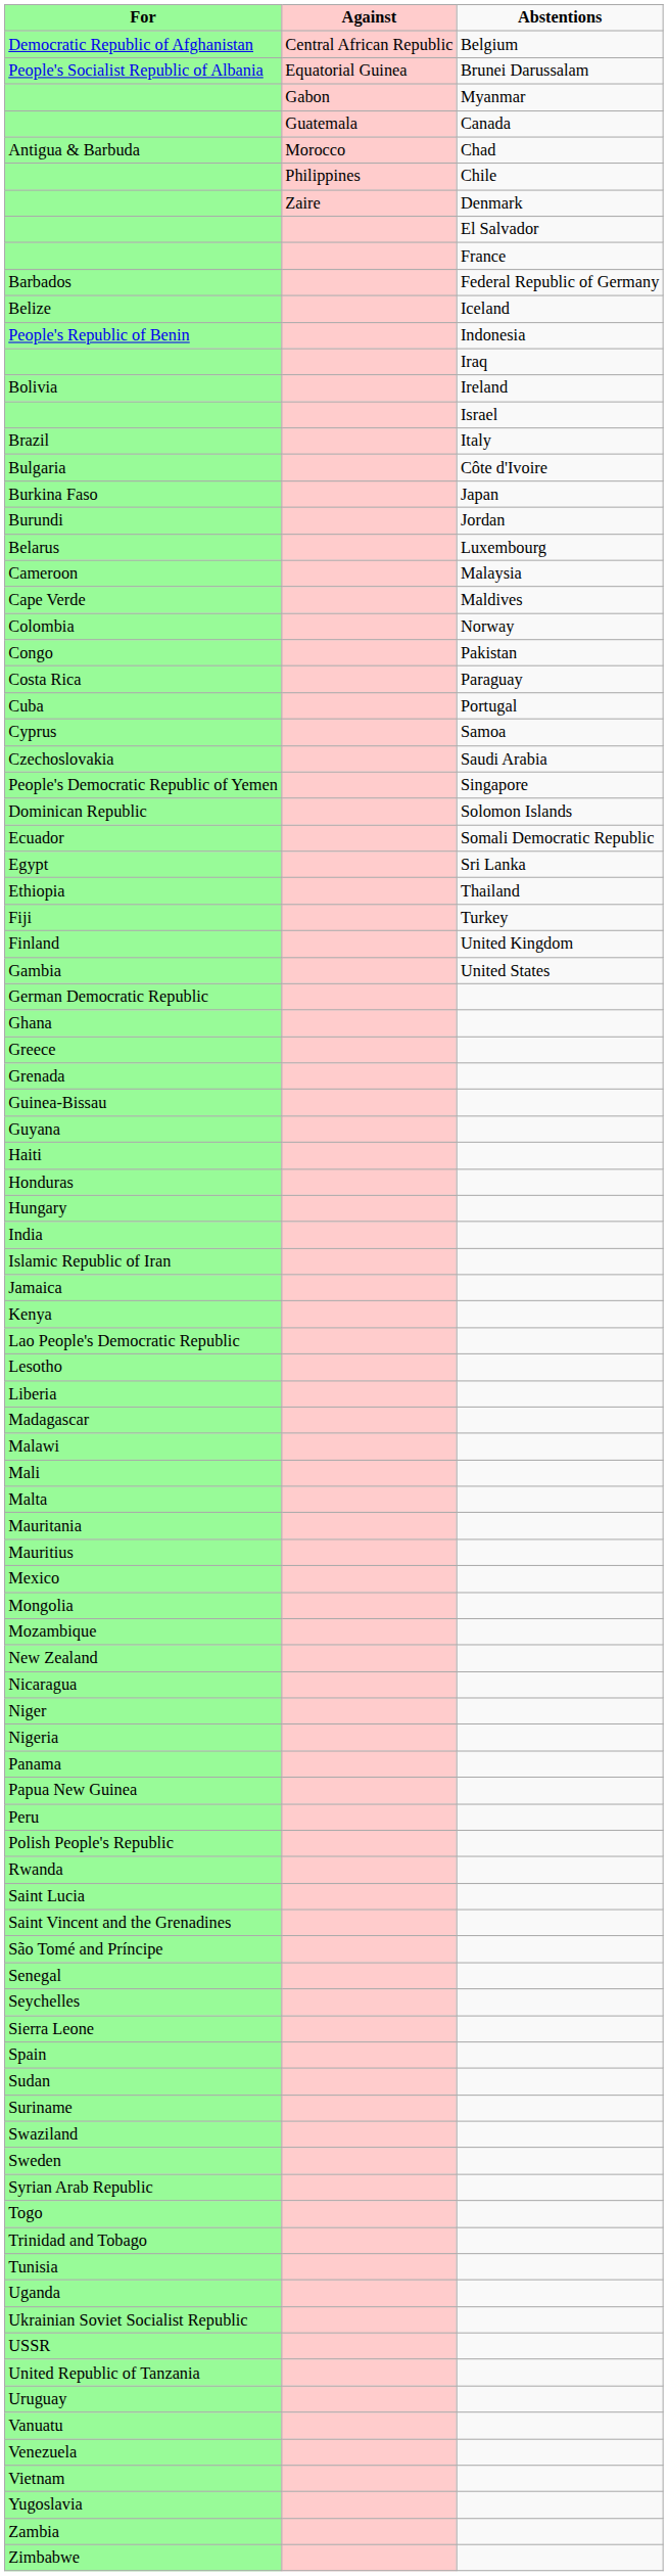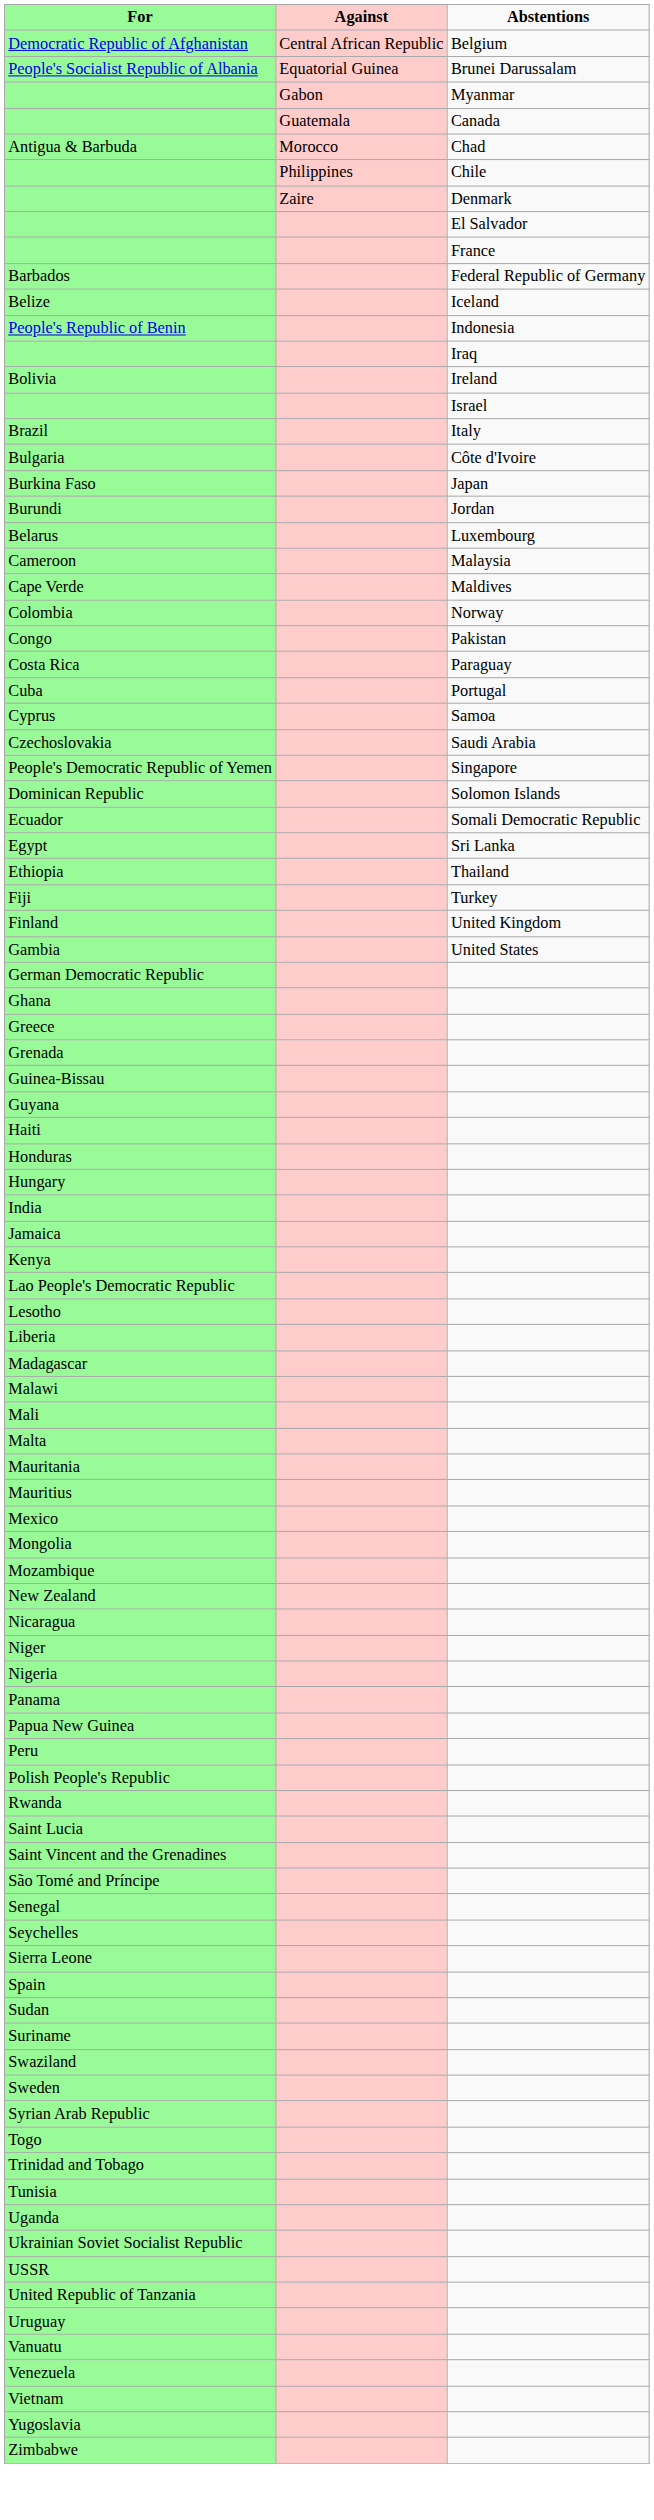 <table class="sortable wikitable">
 <tr>
 <td width="" align="center" bgcolor="98FB98"><strong>For</strong></td>
 <td width="" align="center" bgcolor="#ffcccc"><strong>Against</strong></td>
 <td width="" align="center" bgcolor=""><strong>Abstentions</strong></td>
 </tr>
 <tr>
 <td bgcolor="98FB98"> <a href='#'>Democratic Republic of Afghanistan</a></td>
 <td bgcolor="#ffcccc">Central African Republic</td>
 <td>Belgium</td>
 </tr>
 <tr>
 <td bgcolor="98FB98"> <a href='#'>People's Socialist Republic of Albania</a></td>
 <td bgcolor="#ffcccc">Equatorial Guinea</td>
 <td>Brunei Darussalam</td>
 </tr>
 <tr>
 <td bgcolor="98FB98"></td>
 <td bgcolor="#ffcccc">Gabon</td>
 <td>Myanmar</td>
 </tr>
 <tr>
 <td bgcolor="98FB98"></td>
 <td bgcolor="#ffcccc">Guatemala</td>
 <td>Canada</td>
 </tr>
 <tr>
 <td bgcolor="98FB98">Antigua & Barbuda</td>
 <td bgcolor="#ffcccc">Morocco</td>
 <td>Chad</td>
 </tr>
 <tr>
 <td bgcolor="98FB98"></td>
 <td bgcolor="#ffcccc">Philippines</td>
 <td>Chile</td>
 </tr>
 <tr>
 <td bgcolor="98FB98"></td>
 <td bgcolor="#ffcccc">Zaire</td>
 <td>Denmark</td>
 </tr>
 <tr>
 <td bgcolor="98FB98"></td>
 <td bgcolor="#ffcccc"></td>
 <td>El Salvador</td>
 </tr>
 <tr>
 <td bgcolor="98FB98"></td>
 <td bgcolor="#ffcccc"></td>
 <td>France</td>
 </tr>
 <tr>
 <td bgcolor="98FB98">Barbados</td>
 <td bgcolor="#ffcccc"></td>
 <td>Federal Republic of Germany</td>
 </tr>
 <tr>
 <td bgcolor="98FB98">Belize</td>
 <td bgcolor="#ffcccc"></td>
 <td>Iceland</td>
 </tr>
 <tr>
 <td bgcolor="98FB98"> <a href='#'>People's Republic of Benin</a></td>
 <td bgcolor="#ffcccc"></td>
 <td>Indonesia</td>
 </tr>
 <tr>
 <td bgcolor="98FB98"></td>
 <td bgcolor="#ffcccc"></td>
 <td>Iraq</td>
 </tr>
 <tr>
 <td bgcolor="98FB98">Bolivia</td>
 <td bgcolor="#ffcccc"></td>
 <td>Ireland</td>
 </tr>
 <tr>
 <td bgcolor="98FB98"></td>
 <td bgcolor="#ffcccc"></td>
 <td>Israel</td>
 </tr>
 <tr>
 <td bgcolor="98FB98">Brazil</td>
 <td bgcolor="#ffcccc"></td>
 <td>Italy</td>
 </tr>
 <tr>
 <td bgcolor="98FB98">Bulgaria</td>
 <td bgcolor="#ffcccc"></td>
 <td>Côte d'Ivoire</td>
 </tr>
 <tr>
 <td bgcolor="98FB98">Burkina Faso</td>
 <td bgcolor="#ffcccc"></td>
 <td>Japan</td>
 </tr>
 <tr>
 <td bgcolor="98FB98">Burundi</td>
 <td bgcolor="#ffcccc"></td>
 <td>Jordan</td>
 </tr>
 <tr>
 <td bgcolor="98FB98">Belarus</td>
 <td bgcolor="#ffcccc"></td>
 <td>Luxembourg</td>
 </tr>
 <tr>
 <td bgcolor="98FB98">Cameroon</td>
 <td bgcolor="#ffcccc"></td>
 <td>Malaysia</td>
 </tr>
 <tr>
 <td bgcolor="98FB98">Cape Verde</td>
 <td bgcolor="#ffcccc"></td>
 <td>Maldives</td>
 </tr>
 <tr>
 <td bgcolor="98FB98">Colombia</td>
 <td bgcolor="#ffcccc"></td>
 <td>Norway</td>
 </tr>
 <tr>
 <td bgcolor="98FB98">Congo</td>
 <td bgcolor="#ffcccc"></td>
 <td>Pakistan</td>
 </tr>
 <tr>
 <td bgcolor="98FB98">Costa Rica</td>
 <td bgcolor="#ffcccc"></td>
 <td>Paraguay</td>
 </tr>
 <tr>
 <td bgcolor="98FB98">Cuba</td>
 <td bgcolor="#ffcccc"></td>
 <td>Portugal</td>
 </tr>
 <tr>
 <td bgcolor="98FB98">Cyprus</td>
 <td bgcolor="#ffcccc"></td>
 <td>Samoa</td>
 </tr>
 <tr>
 <td bgcolor="98FB98">Czechoslovakia</td>
 <td bgcolor="#ffcccc"></td>
 <td>Saudi Arabia</td>
 </tr>
 <tr>
 <td bgcolor="98FB98">People's Democratic Republic of Yemen</td>
 <td bgcolor="#ffcccc"></td>
 <td>Singapore</td>
 </tr>
 <tr>
 <td bgcolor="98FB98">Dominican Republic</td>
 <td bgcolor="#ffcccc"></td>
 <td>Solomon Islands</td>
 </tr>
 <tr>
 <td bgcolor="98FB98">Ecuador</td>
 <td bgcolor="#ffcccc"></td>
 <td>Somali Democratic Republic</td>
 </tr>
 <tr>
 <td bgcolor="98FB98">Egypt</td>
 <td bgcolor="#ffcccc"></td>
 <td>Sri Lanka</td>
 </tr>
 <tr>
 <td bgcolor="98FB98">Ethiopia</td>
 <td bgcolor="#ffcccc"></td>
 <td>Thailand</td>
 </tr>
 <tr>
 <td bgcolor="98FB98">Fiji</td>
 <td bgcolor="#ffcccc"></td>
 <td>Turkey</td>
 </tr>
 <tr>
 <td bgcolor="98FB98">Finland</td>
 <td bgcolor="#ffcccc"></td>
 <td>United Kingdom</td>
 </tr>
 <tr>
 <td bgcolor="98FB98">Gambia</td>
 <td bgcolor="#ffcccc"></td>
 <td>United States</td>
 </tr>
 <tr>
 <td bgcolor="98FB98">German Democratic Republic</td>
 <td bgcolor="#ffcccc"></td>
 <td></td>
 </tr>
 <tr>
 <td bgcolor="98FB98">Ghana</td>
 <td bgcolor="#ffcccc"></td>
 <td></td>
 </tr>
 <tr>
 <td bgcolor="98FB98">Greece</td>
 <td bgcolor="#ffcccc"></td>
 <td></td>
 </tr>
 <tr>
 <td bgcolor="98FB98">Grenada</td>
 <td bgcolor="#ffcccc"></td>
 <td></td>
 </tr>
 <tr>
 <td bgcolor="98FB98">Guinea-Bissau</td>
 <td bgcolor="#ffcccc"></td>
 <td></td>
 </tr>
 <tr>
 <td bgcolor="98FB98">Guyana</td>
 <td bgcolor="#ffcccc"></td>
 <td></td>
 </tr>
 <tr>
 <td bgcolor="98FB98">Haiti</td>
 <td bgcolor="#ffcccc"></td>
 <td></td>
 </tr>
 <tr>
 <td bgcolor="98FB98">Honduras</td>
 <td bgcolor="#ffcccc"></td>
 <td></td>
 </tr>
 <tr>
 <td bgcolor="98FB98">Hungary</td>
 <td bgcolor="#ffcccc"></td>
 <td></td>
 </tr>
 <tr>
 <td bgcolor="98FB98">India</td>
-<td bgcolor="#ffcccc"></td>
-<td></td>
-</tr>
-<tr>
-<td bgcolor="98FB98">Islamic Republic of Iran</td>
 <td bgcolor="#ffcccc"></td>
 <td></td>
 </tr>
 <tr>
 <td bgcolor="98FB98">Jamaica</td>
 <td bgcolor="#ffcccc"></td>
 <td></td>
 </tr>
 <tr>
 <td bgcolor="98FB98">Kenya</td>
 <td bgcolor="#ffcccc"></td>
 <td></td>
 </tr>
 <tr>
 <td bgcolor="98FB98">Lao People's Democratic Republic</td>
 <td bgcolor="#ffcccc"></td>
 <td></td>
 </tr>
 <tr>
 <td bgcolor="98FB98">Lesotho</td>
 <td bgcolor="#ffcccc"></td>
 <td></td>
 </tr>
 <tr>
 <td bgcolor="98FB98">Liberia</td>
 <td bgcolor="#ffcccc"></td>
 <td></td>
 </tr>
 <tr>
 <td bgcolor="98FB98">Madagascar</td>
 <td bgcolor="#ffcccc"></td>
 <td></td>
 </tr>
 <tr>
 <td bgcolor="98FB98">Malawi</td>
 <td bgcolor="#ffcccc"></td>
 <td></td>
 </tr>
 <tr>
 <td bgcolor="98FB98">Mali</td>
 <td bgcolor="#ffcccc"></td>
 <td></td>
 </tr>
 <tr>
 <td bgcolor="98FB98">Malta</td>
 <td bgcolor="#ffcccc"></td>
 <td></td>
 </tr>
 <tr>
 <td bgcolor="98FB98">Mauritania</td>
 <td bgcolor="#ffcccc"></td>
 <td></td>
 </tr>
 <tr>
 <td bgcolor="98FB98">Mauritius</td>
 <td bgcolor="#ffcccc"></td>
 <td></td>
 </tr>
 <tr>
 <td bgcolor="98FB98">Mexico</td>
 <td bgcolor="#ffcccc"></td>
 <td></td>
 </tr>
 <tr>
 <td bgcolor="98FB98">Mongolia</td>
 <td bgcolor="#ffcccc"></td>
 <td></td>
 </tr>
 <tr>
 <td bgcolor="98FB98">Mozambique</td>
 <td bgcolor="#ffcccc"></td>
 <td></td>
 </tr>
 <tr>
 <td bgcolor="98FB98">New Zealand</td>
 <td bgcolor="#ffcccc"></td>
 <td></td>
 </tr>
 <tr>
 <td bgcolor="98FB98">Nicaragua</td>
 <td bgcolor="#ffcccc"></td>
 <td></td>
 </tr>
 <tr>
 <td bgcolor="98FB98">Niger</td>
 <td bgcolor="#ffcccc"></td>
 <td></td>
 </tr>
 <tr>
 <td bgcolor="98FB98">Nigeria</td>
 <td bgcolor="#ffcccc"></td>
 <td></td>
 </tr>
 <tr>
 <td bgcolor="98FB98">Panama</td>
 <td bgcolor="#ffcccc"></td>
 <td></td>
 </tr>
 <tr>
 <td bgcolor="98FB98">Papua New Guinea</td>
 <td bgcolor="#ffcccc"></td>
 <td></td>
 </tr>
 <tr>
 <td bgcolor="98FB98">Peru</td>
 <td bgcolor="#ffcccc"></td>
 <td></td>
 </tr>
 <tr>
 <td bgcolor="98FB98">Polish People's Republic</td>
 <td bgcolor="#ffcccc"></td>
 <td></td>
 </tr>
 <tr>
 <td bgcolor="98FB98">Rwanda</td>
 <td bgcolor="#ffcccc"></td>
 <td></td>
 </tr>
 <tr>
 <td bgcolor="98FB98">Saint Lucia</td>
 <td bgcolor="#ffcccc"></td>
 <td></td>
 </tr>
 <tr>
 <td bgcolor="98FB98">Saint Vincent and the Grenadines</td>
 <td bgcolor="#ffcccc"></td>
 <td></td>
 </tr>
 <tr>
 <td bgcolor="98FB98">São Tomé and Príncipe</td>
 <td bgcolor="#ffcccc"></td>
 <td></td>
 </tr>
 <tr>
 <td bgcolor="98FB98">Senegal</td>
 <td bgcolor="#ffcccc"></td>
 <td></td>
 </tr>
 <tr>
 <td bgcolor="98FB98">Seychelles</td>
 <td bgcolor="#ffcccc"></td>
 <td></td>
 </tr>
 <tr>
 <td bgcolor="98FB98">Sierra Leone</td>
 <td bgcolor="#ffcccc"></td>
 <td></td>
 </tr>
 <tr>
 <td bgcolor="98FB98">Spain</td>
 <td bgcolor="#ffcccc"></td>
 <td></td>
 </tr>
 <tr>
 <td bgcolor="98FB98">Sudan</td>
 <td bgcolor="#ffcccc"></td>
 <td></td>
 </tr>
 <tr>
 <td bgcolor="98FB98">Suriname</td>
 <td bgcolor="#ffcccc"></td>
 <td></td>
 </tr>
 <tr>
 <td bgcolor="98FB98">Swaziland</td>
 <td bgcolor="#ffcccc"></td>
 <td></td>
 </tr>
 <tr>
 <td bgcolor="98FB98">Sweden</td>
 <td bgcolor="#ffcccc"></td>
 <td></td>
 </tr>
 <tr>
 <td bgcolor="98FB98">Syrian Arab Republic</td>
 <td bgcolor="#ffcccc"></td>
 <td></td>
 </tr>
 <tr>
 <td bgcolor="98FB98">Togo</td>
 <td bgcolor="#ffcccc"></td>
 <td></td>
 </tr>
 <tr>
 <td bgcolor="98FB98">Trinidad and Tobago</td>
 <td bgcolor="#ffcccc"></td>
 <td></td>
 </tr>
 <tr>
 <td bgcolor="98FB98">Tunisia</td>
 <td bgcolor="#ffcccc"></td>
 <td></td>
 </tr>
 <tr>
 <td bgcolor="98FB98">Uganda</td>
 <td bgcolor="#ffcccc"></td>
 <td></td>
 </tr>
 <tr>
 <td bgcolor="98FB98">Ukrainian Soviet Socialist Republic</td>
 <td bgcolor="#ffcccc"></td>
 <td></td>
 </tr>
 <tr>
 <td bgcolor="98FB98">USSR</td>
 <td bgcolor="#ffcccc"></td>
 <td></td>
 </tr>
 <tr>
 <td bgcolor="98FB98">United Republic of Tanzania</td>
 <td bgcolor="#ffcccc"></td>
 <td></td>
 </tr>
 <tr>
 <td bgcolor="98FB98">Uruguay</td>
 <td bgcolor="#ffcccc"></td>
 <td></td>
 </tr>
 <tr>
 <td bgcolor="98FB98">Vanuatu</td>
 <td bgcolor="#ffcccc"></td>
 <td></td>
 </tr>
 <tr>
 <td bgcolor="98FB98">Venezuela</td>
 <td bgcolor="#ffcccc"></td>
 <td></td>
 </tr>
 <tr>
 <td bgcolor="98FB98">Vietnam</td>
 <td bgcolor="#ffcccc"></td>
 <td></td>
 </tr>
 <tr>
 <td bgcolor="98FB98">Yugoslavia</td>
 <td bgcolor="#ffcccc"></td>
 <td></td>
 </tr>
 <tr>
-<td bgcolor="98FB98">Zambia</td>
-<td bgcolor="#ffcccc"></td>
-<td></td>
-</tr>
-<tr>
 <td bgcolor="98FB98">Zimbabwe</td>
 <td bgcolor="#ffcccc"></td>
 <td></td>
 </tr>
 </table>
